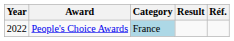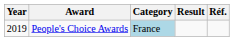 <table class="wikitable sortable">
 <tr>
 <th>Year</th>
 <th>Award</th>
 <th>Category</th>
 <th>Result</th>
 <th>Réf.</th>
 </tr>
 <tr>
-<td>2022</td>
+<td>2019</td>
 <td><a href='#'>People's Choice Awards</a></td>
 <td style="background: lightblue;"> France</td>
 <td></td>
 <td></td>
 </tr>
 </table>
